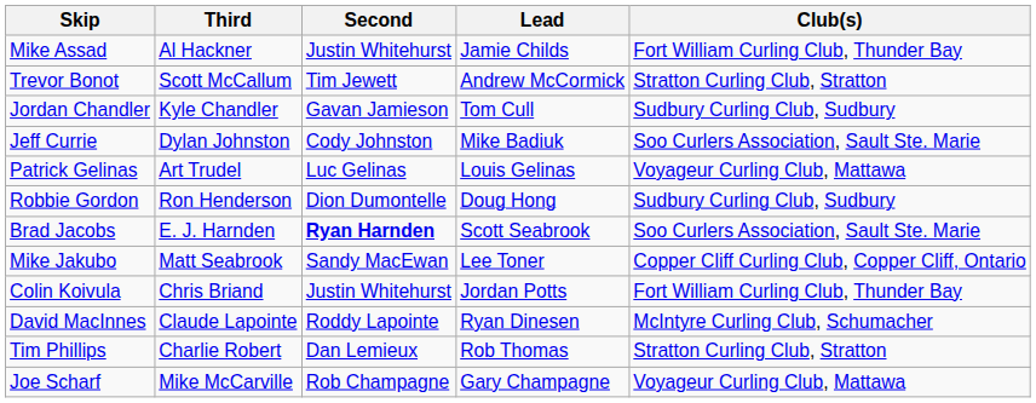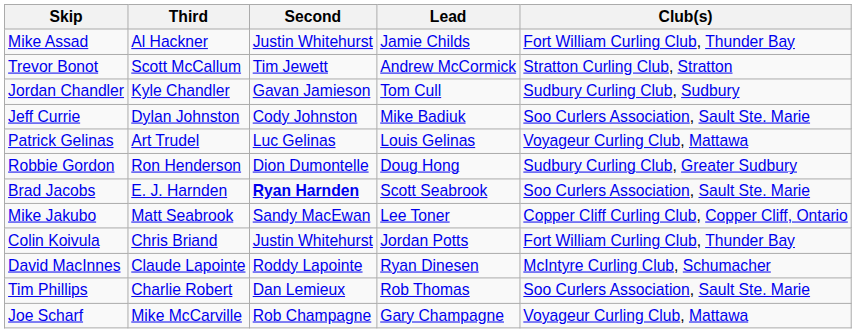 <table class="wikitable">
 <tr>
 <th>Skip</th>
 <th>Third</th>
 <th>Second</th>
 <th>Lead</th>
 <th>Club(s)</th>
 </tr>
 <tr>
 <td><a href='#'>Mike Assad</a></td>
 <td><a href='#'>Al Hackner</a></td>
 <td><a href='#'>Justin Whitehurst</a></td>
 <td><a href='#'>Jamie Childs</a></td>
 <td><a href='#'>Fort William Curling Club</a>, <a href='#'>Thunder Bay</a></td>
 </tr>
 <tr>
 <td><a href='#'>Trevor Bonot</a></td>
 <td><a href='#'>Scott McCallum</a></td>
 <td><a href='#'>Tim Jewett</a></td>
 <td><a href='#'>Andrew McCormick</a></td>
 <td><a href='#'>Stratton Curling Club</a>, <a href='#'>Stratton</a></td>
 </tr>
 <tr>
 <td><a href='#'>Jordan Chandler</a></td>
 <td><a href='#'>Kyle Chandler</a></td>
 <td><a href='#'>Gavan Jamieson</a></td>
 <td><a href='#'>Tom Cull</a></td>
 <td><a href='#'>Sudbury Curling Club</a>, <a href='#'>Sudbury</a></td>
 </tr>
 <tr>
 <td><a href='#'>Jeff Currie</a></td>
 <td><a href='#'>Dylan Johnston</a></td>
 <td><a href='#'>Cody Johnston</a></td>
 <td><a href='#'>Mike Badiuk</a></td>
 <td><a href='#'>Soo Curlers Association</a>,  <a href='#'>Sault Ste. Marie</a></td>
 </tr>
 <tr>
 <td><a href='#'>Patrick Gelinas</a></td>
 <td><a href='#'>Art Trudel</a></td>
 <td><a href='#'>Luc Gelinas</a></td>
 <td><a href='#'>Louis Gelinas</a></td>
 <td><a href='#'>Voyageur Curling Club</a>, <a href='#'>Mattawa</a></td>
 </tr>
 <tr>
 <td><a href='#'>Robbie Gordon</a></td>
 <td><a href='#'>Ron Henderson</a></td>
 <td><a href='#'>Dion Dumontelle</a></td>
 <td><a href='#'>Doug Hong</a></td>
-<td><a href='#'>Sudbury Curling Club</a>, <a href='#'>Sudbury</a></td>
+<td><a href='#'>Sudbury Curling Club</a>, <a href='#'>Greater Sudbury</a></td>
 </tr>
 <tr>
 <td><a href='#'>Brad Jacobs</a></td>
 <td><a href='#'>E. J. Harnden</a></td>
 <td><strong><a href='#'>Ryan Harnden</a></strong></td>
 <td><a href='#'>Scott Seabrook</a></td>
 <td><a href='#'>Soo Curlers Association</a>,  <a href='#'>Sault Ste. Marie</a></td>
 </tr>
 <tr>
 <td><a href='#'>Mike Jakubo</a></td>
 <td><a href='#'>Matt Seabrook</a></td>
 <td><a href='#'>Sandy MacEwan</a></td>
 <td><a href='#'>Lee Toner</a></td>
 <td><a href='#'>Copper Cliff Curling Club</a>, <a href='#'>Copper Cliff, Ontario</a></td>
 </tr>
 <tr>
 <td><a href='#'>Colin Koivula</a></td>
 <td><a href='#'>Chris Briand</a></td>
 <td><a href='#'>Justin Whitehurst</a></td>
 <td><a href='#'>Jordan Potts</a></td>
 <td><a href='#'>Fort William Curling Club</a>, <a href='#'>Thunder Bay</a></td>
 </tr>
 <tr>
 <td><a href='#'>David MacInnes</a></td>
 <td><a href='#'>Claude Lapointe</a></td>
 <td><a href='#'>Roddy Lapointe</a></td>
 <td><a href='#'>Ryan Dinesen</a></td>
 <td><a href='#'>McIntyre Curling Club</a>, <a href='#'>Schumacher</a></td>
 </tr>
 <tr>
 <td><a href='#'>Tim Phillips</a></td>
 <td><a href='#'>Charlie Robert</a></td>
 <td><a href='#'>Dan Lemieux</a></td>
 <td><a href='#'>Rob Thomas</a></td>
-<td><a href='#'>Stratton Curling Club</a>, <a href='#'>Stratton</a></td>
+<td><a href='#'>Soo Curlers Association</a>,  <a href='#'>Sault Ste. Marie</a></td>
 </tr>
 <tr>
 <td><a href='#'>Joe Scharf</a></td>
 <td><a href='#'>Mike McCarville</a></td>
 <td><a href='#'>Rob Champagne</a></td>
 <td><a href='#'>Gary Champagne</a></td>
 <td><a href='#'>Voyageur Curling Club</a>, <a href='#'>Mattawa</a></td>
 </tr>
 </table>
